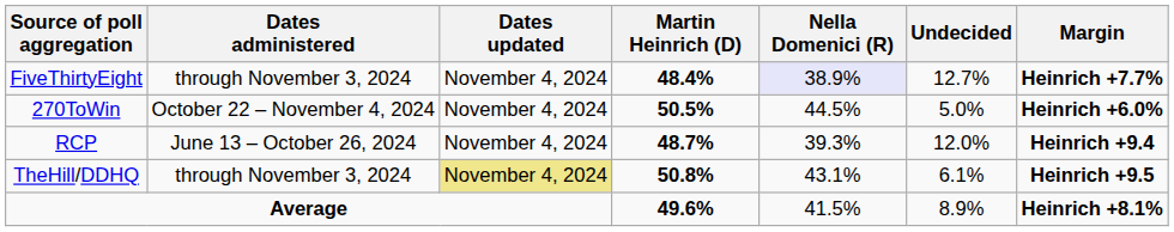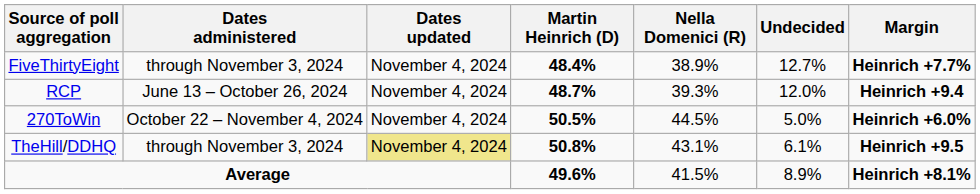 <table class="wikitable sortable" style="text-align:center;font-size:90%;line-height:17px">
 <tr>
 <th>Source of poll<br>aggregation</th>
 <th>Dates<br>administered</th>
 <th>Dates<br>updated</th>
 <th style="width:100px;">Martin<br>Heinrich (D)</th>
 <th style="width:100px;">Nella<br>Domenici (R)</th>
 <th>Undecided<br></th>
 <th>Margin</th>
 </tr>
 <tr>
 <td><a href='#'>FiveThirtyEight</a></td>
 <td>through November 3, 2024</td>
 <td>November 4, 2024</td>
 <td><strong>48.4%</strong></td>
-<td style="background: lavender;">38.9%</td>
+<td>38.9%</td>
 <td>12.7%</td>
 <td><strong>Heinrich +7.7%</strong></td>
+</tr>
+<tr>
+<td><a href='#'>RCP</a></td>
+<td>June 13 – October 26, 2024</td>
+<td>November 4, 2024</td>
+<td><strong>48.7%</strong></td>
+<td>39.3%</td>
+<td>12.0%</td>
+<td><strong>Heinrich +9.4</strong></td>
 </tr>
 <tr>
 <td><a href='#'>270ToWin</a></td>
 <td>October 22 – November 4, 2024</td>
 <td>November 4, 2024</td>
 <td><strong>50.5%</strong></td>
 <td>44.5%</td>
 <td>5.0%</td>
 <td><strong>Heinrich +6.0%</strong></td>
-</tr>
-<tr>
-<td><a href='#'>RCP</a></td>
-<td>June 13 – October 26, 2024</td>
-<td>November 4, 2024</td>
-<td><strong>48.7%</strong></td>
-<td>39.3%</td>
-<td>12.0%</td>
-<td><strong>Heinrich +9.4</strong></td>
 </tr>
 <tr>
 <td><a href='#'>TheHill</a>/<a href='#'>DDHQ</a></td>
 <td>through November 3, 2024</td>
 <td style="background: khaki;">November 4, 2024</td>
 <td><strong>50.8%</strong></td>
 <td>43.1%</td>
 <td>6.1%</td>
 <td><strong>Heinrich +9.5</strong></td>
 </tr>
 <tr>
 <td colspan="3"><strong>Average</strong></td>
 <td><strong>49.6%</strong></td>
 <td>41.5%</td>
 <td>8.9%</td>
 <td><strong>Heinrich +8.1%</strong></td>
 </tr>
 </table>
